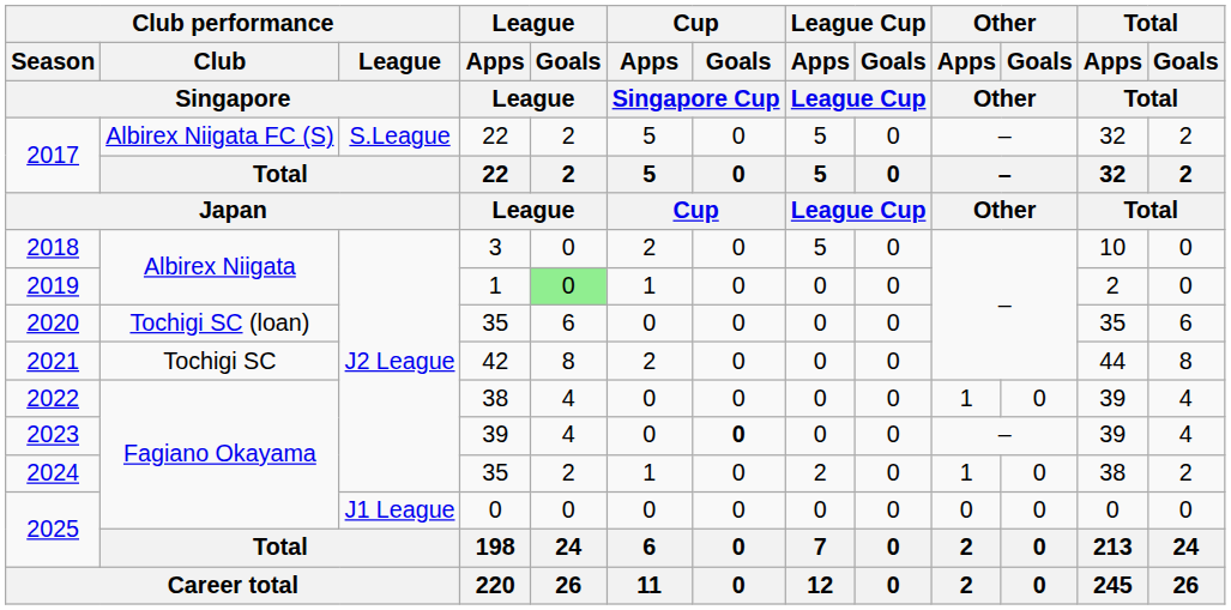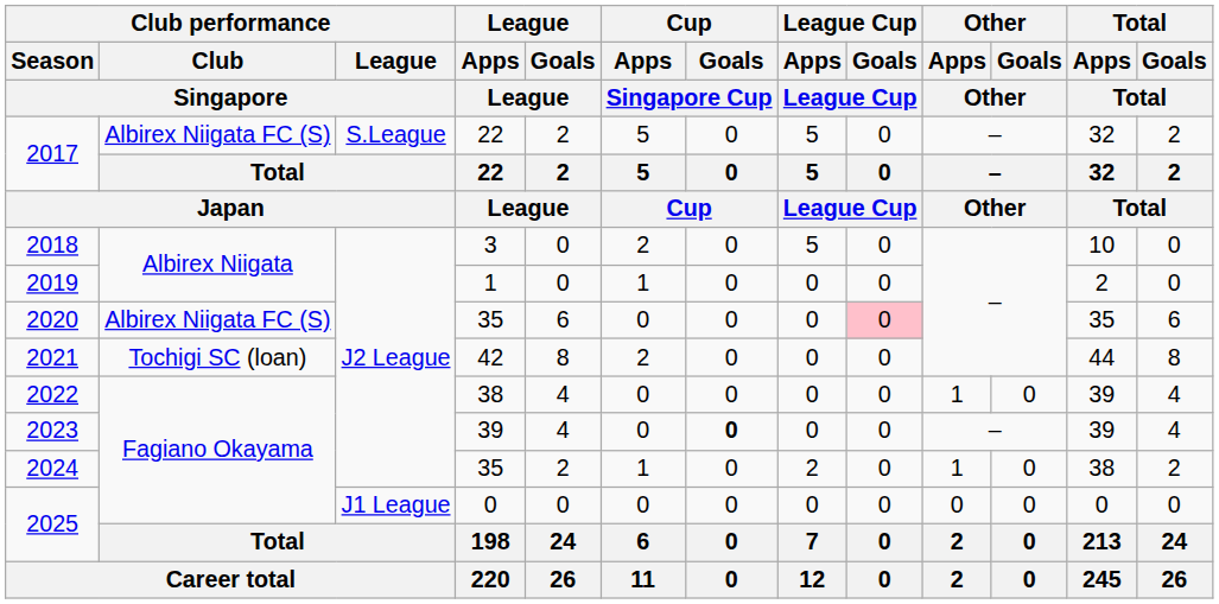 <table class="wikitable" style="text-align:center">
 <tr>
 <th colspan=3>Club performance</th>
 <th colspan=2>League</th>
 <th colspan=2>Cup</th>
 <th colspan=2>League Cup</th>
 <th colspan=2>Other</th>
 <th colspan=2>Total</th>
 </tr>
 <tr>
 <th>Season</th>
 <th>Club</th>
 <th>League</th>
 <th>Apps</th>
 <th>Goals</th>
 <th>Apps</th>
 <th>Goals</th>
 <th>Apps</th>
 <th>Goals</th>
 <th>Apps</th>
 <th>Goals</th>
 <th>Apps</th>
 <th>Goals</th>
 </tr>
 <tr>
 <th colspan=3>Singapore</th>
 <th colspan=2>League</th>
 <th colspan=2><a href='#'>Singapore Cup</a></th>
 <th colspan=2><a href='#'>League Cup</a></th>
 <th colspan=2>Other</th>
 <th colspan=2>Total</th>
 </tr>
 <tr>
 <td rowspan="2"><a href='#'>2017</a></td>
 <td><a href='#'>Albirex Niigata FC (S)</a></td>
 <td><a href='#'>S.League</a></td>
 <td>22</td>
 <td>2</td>
 <td>5</td>
 <td>0</td>
 <td>5</td>
 <td>0</td>
 <td colspan="2">–</td>
 <td>32</td>
 <td>2</td>
 </tr>
 <tr>
 <th colspan="2">Total</th>
 <th>22</th>
 <th>2</th>
 <th>5</th>
 <th>0</th>
 <th>5</th>
 <th>0</th>
 <th colspan="2">–</th>
 <th>32</th>
 <th>2</th>
 </tr>
 <tr>
 <th colspan="3">Japan</th>
 <th colspan="2">League</th>
 <th colspan="2"><a href='#'>Cup</a></th>
 <th colspan="2"><a href='#'>League Cup</a></th>
 <th colspan="2">Other</th>
 <th colspan="2">Total</th>
 </tr>
 <tr>
 <td><a href='#'>2018</a></td>
 <td rowspan=2><a href='#'>Albirex Niigata</a></td>
 <td rowspan=7><a href='#'>J2 League</a></td>
 <td>3</td>
 <td>0</td>
 <td>2</td>
 <td>0</td>
 <td>5</td>
 <td>0</td>
 <td colspan="2" rowspan="4">–</td>
 <td>10</td>
 <td>0</td>
 </tr>
 <tr>
 <td><a href='#'>2019</a></td>
 <td>1</td>
-<td style="background: lightgreen;">0</td>
+<td>0</td>
 <td>1</td>
 <td>0</td>
 <td>0</td>
 <td>0</td>
 <td>2</td>
 <td>0</td>
 </tr>
 <tr>
 <td><a href='#'>2020</a></td>
-<td><a href='#'>Tochigi SC</a> (loan)</td>
+<td><a href='#'>Albirex Niigata FC (S)</a></td>
 <td>35</td>
 <td>6</td>
 <td>0</td>
 <td>0</td>
 <td>0</td>
-<td>0</td>
+<td style="background: pink;">0</td>
 <td>35</td>
 <td>6</td>
 </tr>
 <tr>
 <td><a href='#'>2021</a></td>
-<td>Tochigi SC</td>
+<td><a href='#'>Tochigi SC</a> (loan)</td>
 <td>42</td>
 <td>8</td>
 <td>2</td>
 <td>0</td>
 <td>0</td>
 <td>0</td>
 <td>44</td>
 <td>8</td>
 </tr>
 <tr>
 <td><a href='#'>2022</a></td>
 <td rowspan=4><a href='#'>Fagiano Okayama</a></td>
 <td>38</td>
 <td>4</td>
 <td>0</td>
 <td>0</td>
 <td>0</td>
 <td>0</td>
 <td>1</td>
 <td>0</td>
 <td>39</td>
 <td>4</td>
 </tr>
 <tr>
 <td><a href='#'>2023</a></td>
 <td>39</td>
 <td>4</td>
 <td>0</td>
 <td><strong>0</strong></td>
 <td>0</td>
 <td>0</td>
 <td colspan="2">–</td>
 <td>39</td>
 <td>4</td>
 </tr>
 <tr>
 <td><a href='#'>2024</a></td>
 <td>35</td>
 <td>2</td>
 <td>1</td>
 <td>0</td>
 <td>2</td>
 <td>0</td>
 <td>1</td>
 <td>0</td>
 <td>38</td>
 <td>2</td>
 </tr>
 <tr>
 <td rowspan="2"><a href='#'>2025</a></td>
 <td><a href='#'>J1 League</a></td>
 <td>0</td>
 <td>0</td>
 <td>0</td>
 <td>0</td>
 <td>0</td>
 <td>0</td>
 <td>0</td>
 <td>0</td>
 <td>0</td>
 <td>0</td>
 </tr>
 <tr>
 <th colspan="2">Total</th>
 <th>198</th>
 <th>24</th>
 <th>6</th>
 <th>0</th>
 <th>7</th>
 <th>0</th>
 <th>2</th>
 <th>0</th>
 <th>213</th>
 <th>24</th>
 </tr>
 <tr>
 <th colspan="3">Career total</th>
 <th>220</th>
 <th>26</th>
 <th>11</th>
 <th>0</th>
 <th>12</th>
 <th>0</th>
 <th>2</th>
 <th>0</th>
 <th>245</th>
 <th>26</th>
 </tr>
 </table>
